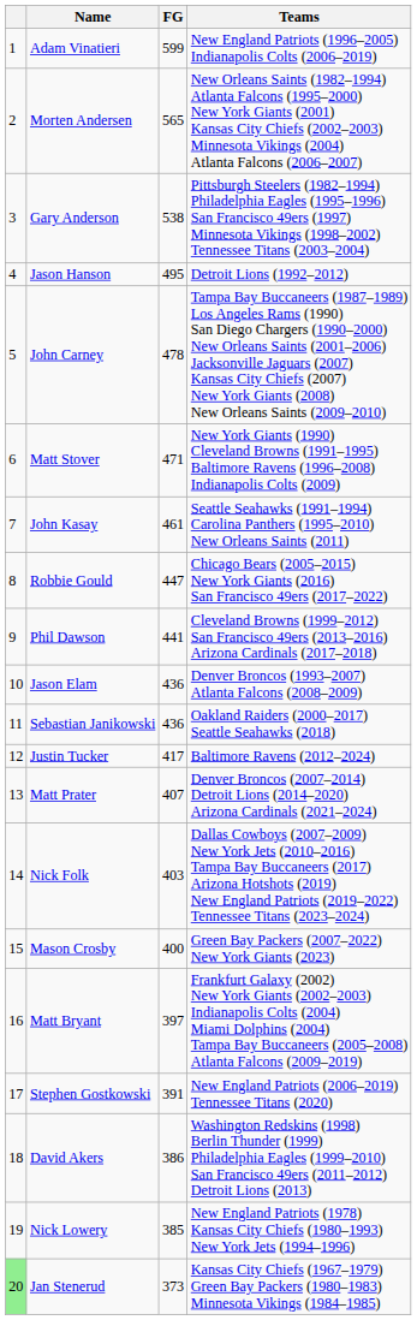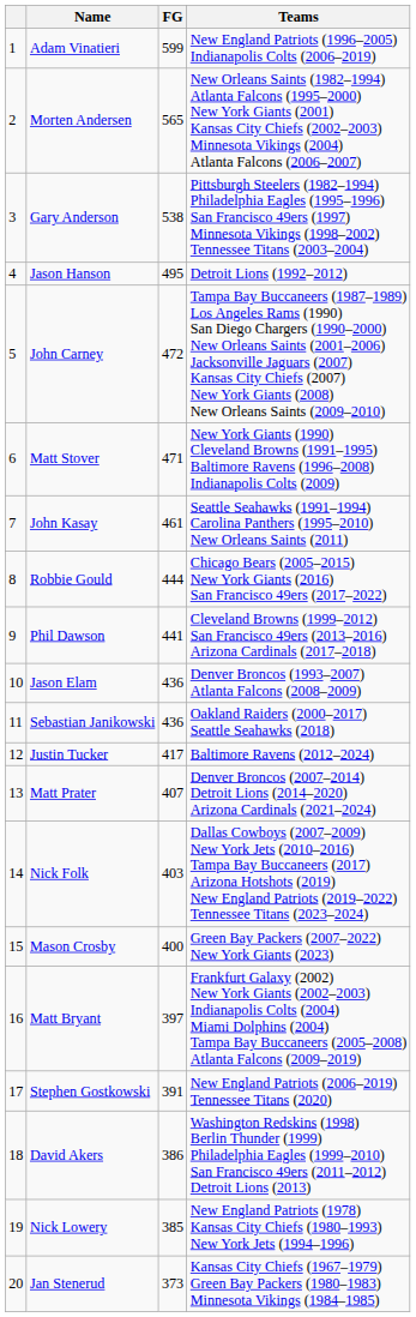 <table class="wikitable">
 <tr>
 <th></th>
 <th>Name</th>
 <th>FG</th>
 <th>Teams</th>
 </tr>
 <tr>
 <td>1</td>
 <td><a href='#'>Adam Vinatieri</a></td>
 <td>599</td>
 <td><a href='#'>New England Patriots</a> (<a href='#'>1996</a>–<a href='#'>2005</a>)<br><a href='#'>Indianapolis Colts</a> (<a href='#'>2006</a>–<a href='#'>2019</a>)</td>
 </tr>
 <tr>
 <td>2</td>
 <td><a href='#'>Morten Andersen</a></td>
 <td>565</td>
 <td><a href='#'>New Orleans Saints</a> (<a href='#'>1982</a>–<a href='#'>1994</a>)<br><a href='#'>Atlanta Falcons</a> (<a href='#'>1995</a>–<a href='#'>2000</a>)<br><a href='#'>New York Giants</a> (<a href='#'>2001</a>)<br><a href='#'>Kansas City Chiefs</a> (<a href='#'>2002</a>–<a href='#'>2003</a>)<br><a href='#'>Minnesota Vikings</a> (<a href='#'>2004</a>)<br>Atlanta Falcons (<a href='#'>2006</a>–<a href='#'>2007</a>)</td>
 </tr>
 <tr>
 <td>3</td>
 <td><a href='#'>Gary Anderson</a></td>
 <td>538</td>
 <td><a href='#'>Pittsburgh Steelers</a> (<a href='#'>1982</a>–<a href='#'>1994</a>)<br><a href='#'>Philadelphia Eagles</a> (<a href='#'>1995</a>–<a href='#'>1996</a>)<br><a href='#'>San Francisco 49ers</a> (<a href='#'>1997</a>)<br><a href='#'>Minnesota Vikings</a> (<a href='#'>1998</a>–<a href='#'>2002</a>)<br><a href='#'>Tennessee Titans</a> (<a href='#'>2003</a>–<a href='#'>2004</a>)</td>
 </tr>
 <tr>
 <td>4</td>
 <td><a href='#'>Jason Hanson</a></td>
 <td>495</td>
 <td><a href='#'>Detroit Lions</a> (<a href='#'>1992</a>–<a href='#'>2012</a>)</td>
 </tr>
 <tr>
 <td>5</td>
 <td><a href='#'>John Carney</a></td>
-<td>478</td>
+<td>472</td>
 <td><a href='#'>Tampa Bay Buccaneers</a> (<a href='#'>1987</a>–<a href='#'>1989</a>)<br><a href='#'>Los Angeles Rams</a> (1990)<br>San Diego Chargers (<a href='#'>1990</a>–<a href='#'>2000</a>)<br><a href='#'>New Orleans Saints</a> (<a href='#'>2001</a>–<a href='#'>2006</a>)<br><a href='#'>Jacksonville Jaguars</a> (<a href='#'>2007</a>)<br><a href='#'>Kansas City Chiefs</a> (2007)<br><a href='#'>New York Giants</a> (<a href='#'>2008</a>)<br>New Orleans Saints (<a href='#'>2009</a>–<a href='#'>2010</a>)</td>
 </tr>
 <tr>
 <td>6</td>
 <td><a href='#'>Matt Stover</a></td>
 <td>471</td>
 <td><a href='#'>New York Giants</a> (<a href='#'>1990</a>)<br><a href='#'>Cleveland Browns</a> (<a href='#'>1991</a>–<a href='#'>1995</a>)<br><a href='#'>Baltimore Ravens</a> (<a href='#'>1996</a>–<a href='#'>2008</a>)<br><a href='#'>Indianapolis Colts</a> (<a href='#'>2009</a>)</td>
 </tr>
 <tr>
 <td>7</td>
 <td><a href='#'>John Kasay</a></td>
 <td>461</td>
 <td><a href='#'>Seattle Seahawks</a> (<a href='#'>1991</a>–<a href='#'>1994</a>)<br><a href='#'>Carolina Panthers</a> (<a href='#'>1995</a>–<a href='#'>2010</a>)<br><a href='#'>New Orleans Saints</a> (<a href='#'>2011</a>)</td>
 </tr>
 <tr>
 <td>8</td>
 <td><a href='#'>Robbie Gould</a></td>
-<td>447</td>
+<td>444</td>
 <td><a href='#'>Chicago Bears</a> (<a href='#'>2005</a>–<a href='#'>2015</a>)<br><a href='#'>New York Giants</a> (<a href='#'>2016</a>)<br><a href='#'>San Francisco 49ers</a> (<a href='#'>2017</a>–<a href='#'>2022</a>)</td>
 </tr>
 <tr>
 <td>9</td>
 <td><a href='#'>Phil Dawson</a></td>
 <td>441</td>
 <td><a href='#'>Cleveland Browns</a> (<a href='#'>1999</a>–<a href='#'>2012</a>)<br><a href='#'>San Francisco 49ers</a> (<a href='#'>2013</a>–<a href='#'>2016</a>)<br><a href='#'>Arizona Cardinals</a> (<a href='#'>2017</a>–<a href='#'>2018</a>)</td>
 </tr>
 <tr>
 <td>10</td>
 <td><a href='#'>Jason Elam</a></td>
 <td>436</td>
 <td><a href='#'>Denver Broncos</a> (<a href='#'>1993</a>–<a href='#'>2007</a>)<br><a href='#'>Atlanta Falcons</a> (<a href='#'>2008</a>–<a href='#'>2009</a>)</td>
 </tr>
 <tr>
 <td>11</td>
 <td><a href='#'>Sebastian Janikowski</a></td>
 <td>436</td>
 <td><a href='#'>Oakland Raiders</a> (<a href='#'>2000</a>–<a href='#'>2017</a>)<br><a href='#'>Seattle Seahawks</a> (<a href='#'>2018</a>)</td>
 </tr>
 <tr>
 <td>12</td>
 <td><a href='#'>Justin Tucker</a></td>
 <td>417</td>
 <td><a href='#'>Baltimore Ravens</a> (<a href='#'>2012</a>–<a href='#'>2024</a>)</td>
 </tr>
 <tr>
 <td>13</td>
 <td><a href='#'>Matt Prater</a></td>
 <td>407</td>
 <td><a href='#'>Denver Broncos</a> (<a href='#'>2007</a>–<a href='#'>2014</a>)<br><a href='#'>Detroit Lions</a> (<a href='#'>2014</a>–<a href='#'>2020</a>)<br><a href='#'>Arizona Cardinals</a> (<a href='#'>2021</a>–<a href='#'>2024</a>)</td>
 </tr>
 <tr>
 <td>14</td>
 <td><a href='#'>Nick Folk</a></td>
 <td>403</td>
 <td><a href='#'>Dallas Cowboys</a> (<a href='#'>2007</a>–<a href='#'>2009</a>)<br><a href='#'>New York Jets</a> (<a href='#'>2010</a>–<a href='#'>2016</a>)<br><a href='#'>Tampa Bay Buccaneers</a> (<a href='#'>2017</a>)<br><a href='#'>Arizona Hotshots</a> (<a href='#'>2019</a>)<br><a href='#'>New England Patriots</a> (<a href='#'>2019</a>–<a href='#'>2022</a>)<br><a href='#'>Tennessee Titans</a> (<a href='#'>2023</a>–<a href='#'>2024</a>)</td>
 </tr>
 <tr>
 <td>15</td>
 <td><a href='#'>Mason Crosby</a></td>
 <td>400</td>
 <td><a href='#'>Green Bay Packers</a> (<a href='#'>2007</a>–<a href='#'>2022</a>)<br><a href='#'>New York Giants</a> (<a href='#'>2023</a>)</td>
 </tr>
 <tr>
 <td>16</td>
 <td><a href='#'>Matt Bryant</a></td>
 <td>397</td>
 <td><a href='#'>Frankfurt Galaxy</a> (2002)<br><a href='#'>New York Giants</a> (<a href='#'>2002</a>–<a href='#'>2003</a>)<br><a href='#'>Indianapolis Colts</a> (<a href='#'>2004</a>)<br><a href='#'>Miami Dolphins</a> (<a href='#'>2004</a>)<br><a href='#'>Tampa Bay Buccaneers</a> (<a href='#'>2005</a>–<a href='#'>2008</a>)<br><a href='#'>Atlanta Falcons</a> (<a href='#'>2009</a>–<a href='#'>2019</a>)</td>
 </tr>
 <tr>
 <td>17</td>
 <td><a href='#'>Stephen Gostkowski</a></td>
 <td>391</td>
 <td><a href='#'>New England Patriots</a> (<a href='#'>2006</a>–<a href='#'>2019</a>)<br><a href='#'>Tennessee Titans</a> (<a href='#'>2020</a>)</td>
 </tr>
 <tr>
 <td>18</td>
 <td><a href='#'>David Akers</a></td>
 <td>386</td>
 <td><a href='#'>Washington Redskins</a> (<a href='#'>1998</a>)<br><a href='#'>Berlin Thunder</a> (<a href='#'>1999</a>)<br><a href='#'>Philadelphia Eagles</a> (<a href='#'>1999</a>–<a href='#'>2010</a>)<br><a href='#'>San Francisco 49ers</a> (<a href='#'>2011</a>–<a href='#'>2012</a>)<br><a href='#'>Detroit Lions</a> (<a href='#'>2013</a>)</td>
 </tr>
 <tr>
 <td>19</td>
 <td><a href='#'>Nick Lowery</a></td>
 <td>385</td>
 <td><a href='#'>New England Patriots</a> (<a href='#'>1978</a>)<br><a href='#'>Kansas City Chiefs</a> (<a href='#'>1980</a>–<a href='#'>1993</a>)<br><a href='#'>New York Jets</a> (<a href='#'>1994</a>–<a href='#'>1996</a>)</td>
 </tr>
 <tr>
-<td style="background: lightgreen;">20</td>
+<td>20</td>
 <td><a href='#'>Jan Stenerud</a></td>
 <td>373</td>
 <td><a href='#'>Kansas City Chiefs</a> (<a href='#'>1967</a>–<a href='#'>1979</a>)<br><a href='#'>Green Bay Packers</a> (<a href='#'>1980</a>–<a href='#'>1983</a>)<br><a href='#'>Minnesota Vikings</a> (<a href='#'>1984</a>–<a href='#'>1985</a>)</td>
 </tr>
 </table>
